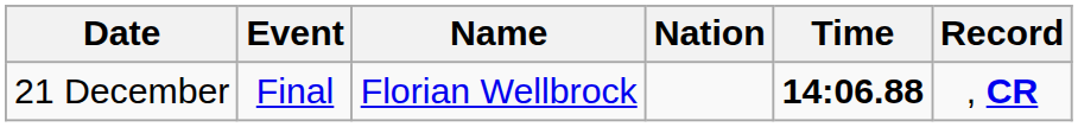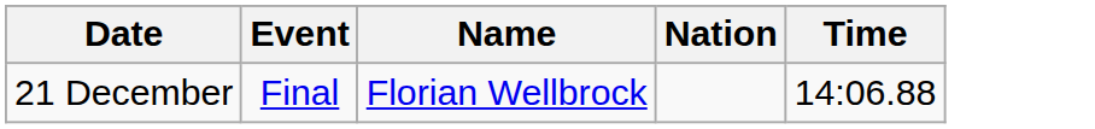 <table class="wikitable" style=text-align:center>
 <tr>
 <th>Date</th>
 <th>Event</th>
 <th>Name</th>
 <th>Nation</th>
 <th>Time</th>
-<th>Record</th>
 </tr>
 <tr>
 <td>21 December</td>
 <td><a href='#'>Final</a></td>
 <td align=left><a href='#'>Florian Wellbrock</a></td>
 <td align=left></td>
-<td><strong>14:06.88</strong></td>
-<td>, <strong><a href='#'>CR</a></strong></td>
+<td>14:06.88</td>
 </tr>
 </table>
